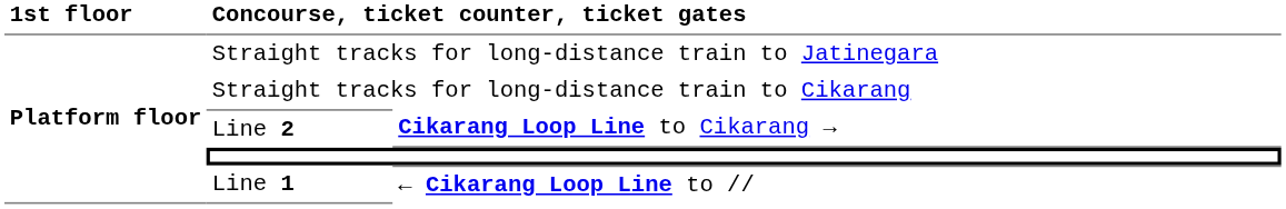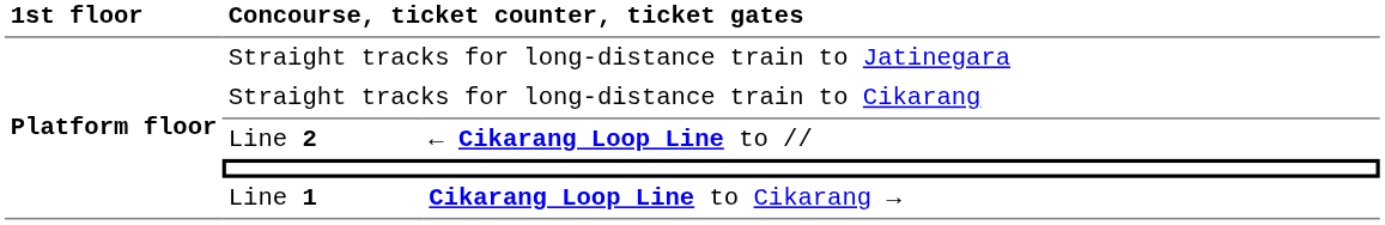 <table cellspacing="0" cellpadding="3">
 <tr>
 <td><strong>1st floor</strong></td>
 <td colspan="2"><strong>Concourse, ticket counter, ticket gates</strong></td>
 </tr>
 <tr>
 <td rowspan="5" style="border-top:solid 1px gray;border-bottom:solid 1px gray;"><strong>Platform floor</strong></td>
 <td colspan="2" style="border-top:solid 1px gray;">Straight tracks for long-distance train to <a href='#'>Jatinegara</a></td>
 </tr>
 <tr>
 <td colspan="2">Straight tracks for long-distance train to <a href='#'>Cikarang</a></td>
 </tr>
 <tr>
 <td style="border-top:solid 1px gray;" width="100">Line <strong>2</strong></td>
-<td style="border-bottom:solid 1px gray;"> <strong><a href='#'>Cikarang Loop Line</a></strong> to <a href='#'>Cikarang</a>  →</td>
+<td style="border-top:solid 1px gray;" width="500">←   <strong><a href='#'>Cikarang Loop Line</a></strong> to //</td>
 </tr>
 <tr>
 <td colspan="2" style="border-top:solid 2px black;border-right:solid 2px black;border-left:solid 2px black;border-bottom:solid 2px black;text-align:center;"></td>
 </tr>
 <tr>
 <td style="border-bottom:solid 1px gray;">Line <strong>1</strong></td>
-<td style="border-top:solid 1px gray;" width="500">←   <strong><a href='#'>Cikarang Loop Line</a></strong> to //</td>
+<td style="border-bottom:solid 1px gray;"> <strong><a href='#'>Cikarang Loop Line</a></strong> to <a href='#'>Cikarang</a>  →</td>
 </tr>
 </table>
